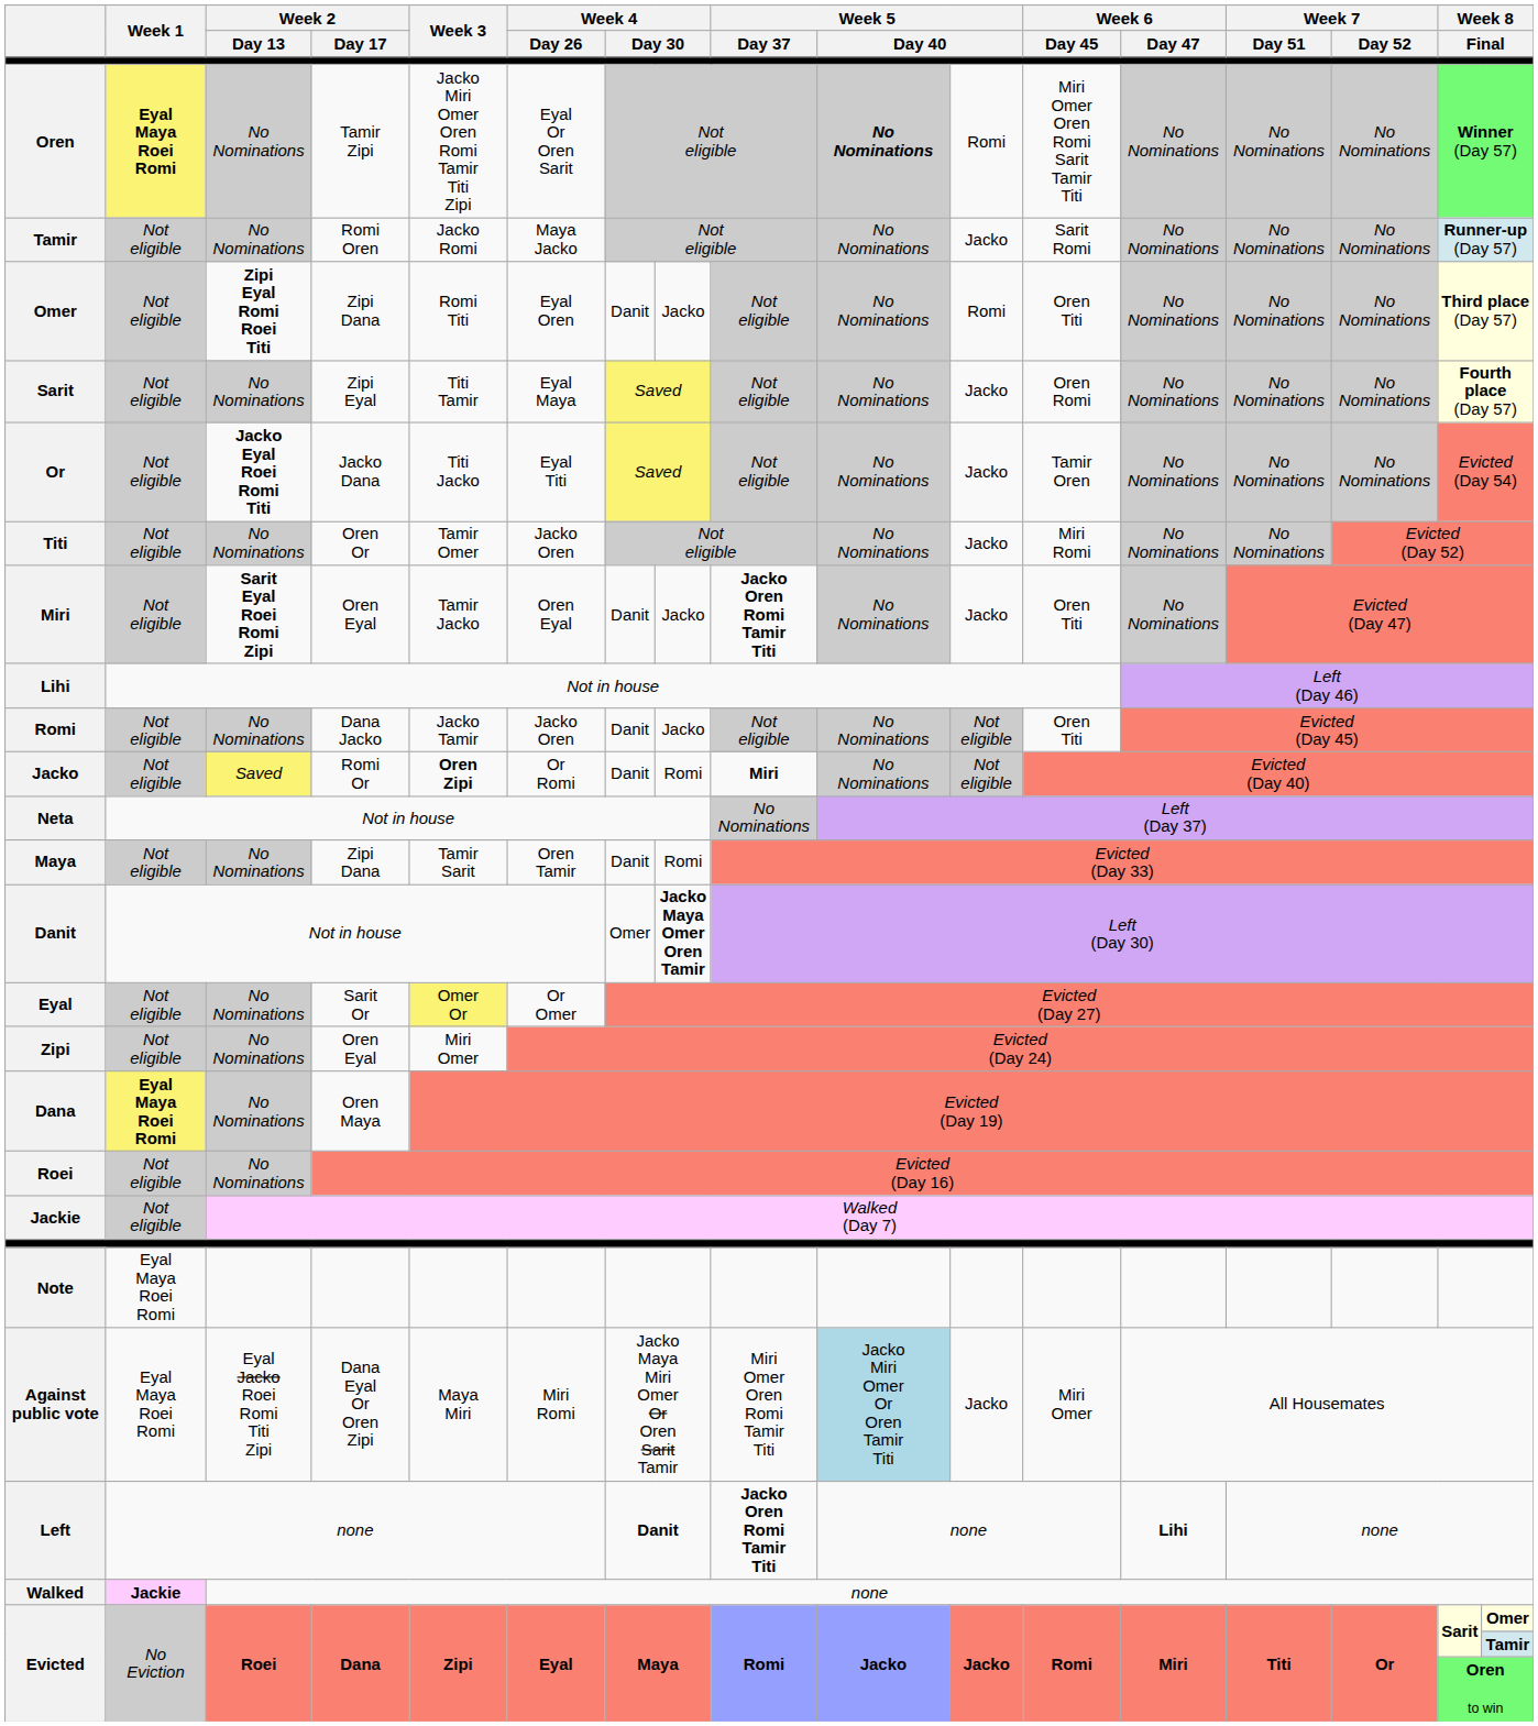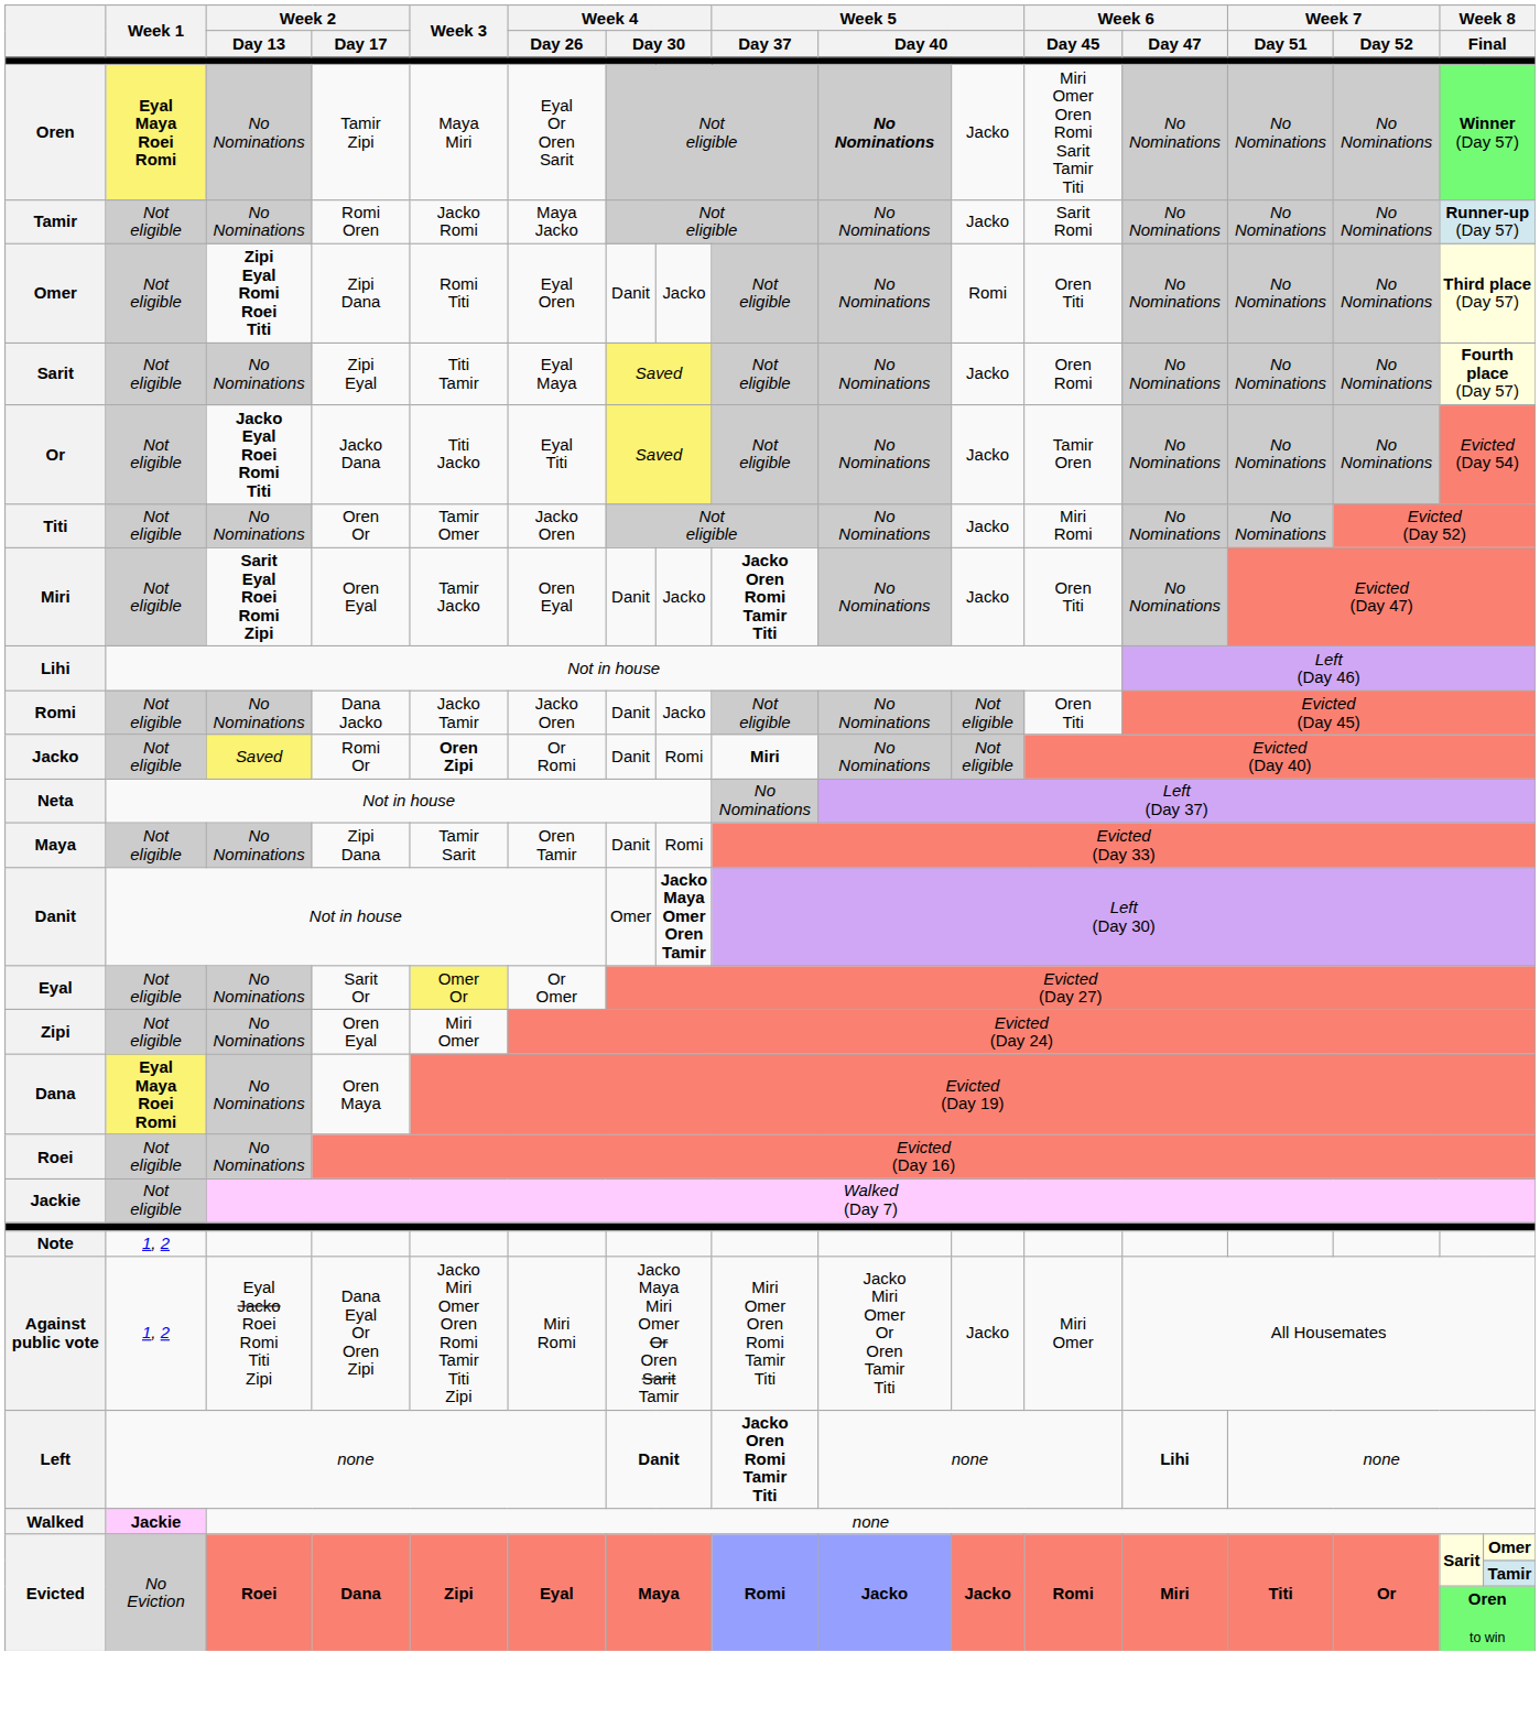 <table class="wikitable" style="text-align:center; width:100%; font-size:85%; line-height:15px">
 <tr>
 <th rowspan="2" style="width: 7%;"></th>
 <th rowspan="2" style="width: 7%;">Week 1</th>
 <th colspan="2" style="width: 14%;">Week 2</th>
 <th rowspan="2" style="width: 7%;">Week 3</th>
 <th colspan="3" style="width: 14%;">Week 4</th>
 <th colspan="3" style="width: 21%;">Week 5</th>
 <th colspan="2" style="width: 14%;">Week 6</th>
 <th colspan="2" style="width: 14%;">Week 7</th>
 <th colspan="2" style="width: 14%;">Week 8</th>
 </tr>
 <tr>
 <th style="width: 7%;">Day 13</th>
 <th style="width: 7%;">Day 17</th>
 <th style="width: 7%;">Day 26</th>
 <th colspan="2" style="width: 7%;">Day 30</th>
 <th style="width: 7%;">Day 37</th>
 <th colspan="2" style="width: 14%;">Day 40</th>
 <th style="width: 7%;">Day 45</th>
 <th style="width: 7%;">Day 47</th>
 <th style="width: 7%;">Day 51</th>
 <th style="width: 7%;">Day 52</th>
 <th colspan="2" style="width: 14%;">Final</th>
 </tr>
 <tr>
 <th colspan="17" style="background:black;"></th>
 </tr>
 <tr>
 <th>Oren</th>
 <td style="background:#FBF373;"><strong>Eyal<br>Maya<br>Roei<br>Romi</strong></td>
 <td style="background:#CCCCCC"><em>No<br>Nominations</em></td>
 <td>Tamir<br>Zipi</td>
-<td>Jacko<br>Miri<br>Omer<br>Oren<br>Romi<br>Tamir<br>Titi<br>Zipi</td>
+<td>Maya<br>Miri</td>
 <td>Eyal<br>Or<br>Oren<br>Sarit</td>
 <td colspan="3" style="background:#CCC;"><em>Not<br>eligible</em></td>
 <td style="background:#CCCCCC"><strong><em>No<br>Nominations</em></strong></td>
-<td>Romi</td>
+<td>Jacko</td>
 <td>Miri<br>Omer<br>Oren<br>Romi<br>Sarit<br>Tamir<br>Titi</td>
 <td style="background:#CCCCCC"><em>No<br>Nominations</em></td>
 <td style="background:#CCCCCC"><em>No<br>Nominations</em></td>
 <td style="background:#CCCCCC"><em>No<br>Nominations</em></td>
 <td colspan="2" style="background:#73FB76;"><strong>Winner</strong><br>(Day 57)</td>
 </tr>
 <tr>
 <th>Tamir</th>
 <td style="background:#CCC;"><em>Not<br>eligible</em></td>
 <td style="background:#CCCCCC"><em>No<br>Nominations</em></td>
 <td>Romi<br>Oren</td>
 <td>Jacko<br>Romi</td>
 <td>Maya<br>Jacko</td>
 <td colspan="3" style="background:#CCC;"><em>Not<br>eligible</em></td>
 <td style="background:#CCCCCC"><em>No<br>Nominations</em></td>
 <td>Jacko</td>
 <td>Sarit<br>Romi</td>
 <td style="background:#CCCCCC"><em>No<br>Nominations</em></td>
 <td style="background:#CCCCCC"><em>No<br>Nominations</em></td>
 <td style="background:#CCCCCC"><em>No<br>Nominations</em></td>
 <td colspan="2" style="background:#D1E8EF;"><strong>Runner-up</strong><br>(Day 57)</td>
 </tr>
 <tr>
 <th>Omer</th>
 <td style="background:#CCC;"><em>Not<br>eligible</em></td>
 <td><strong>Zipi<br>Eyal<br>Romi<br>Roei<br>Titi</strong></td>
 <td>Zipi<br>Dana</td>
 <td>Romi<br>Titi</td>
 <td>Eyal<br>Oren</td>
 <td>Danit</td>
 <td>Jacko</td>
 <td style="background:#CCC;"><em>Not<br>eligible</em></td>
 <td style="background:#CCCCCC"><em>No<br>Nominations</em></td>
 <td>Romi</td>
 <td>Oren<br>Titi</td>
 <td style="background:#CCCCCC"><em>No<br>Nominations</em></td>
 <td style="background:#CCCCCC"><em>No<br>Nominations</em></td>
 <td style="background:#CCCCCC"><em>No<br>Nominations</em></td>
 <td colspan="2" style="background:#FFFFDD;"><strong>Third place</strong><br>(Day 57)</td>
 </tr>
 <tr>
 <th>Sarit</th>
 <td style="background:#CCC;"><em>Not<br>eligible</em></td>
 <td style="background:#CCCCCC"><em>No<br>Nominations</em></td>
 <td>Zipi<br>Eyal</td>
 <td>Titi<br>Tamir</td>
 <td>Eyal<br>Maya</td>
 <td colspan="2" style="background-color:#FBF373;"><em>Saved</em></td>
 <td style="background:#CCC;"><em>Not<br>eligible</em></td>
 <td style="background:#CCCCCC"><em>No<br>Nominations</em></td>
 <td>Jacko</td>
 <td>Oren<br>Romi</td>
 <td style="background:#CCCCCC"><em>No<br>Nominations</em></td>
 <td style="background:#CCCCCC"><em>No<br>Nominations</em></td>
 <td style="background:#CCCCCC"><em>No<br>Nominations</em></td>
 <td colspan="2" style="background:#FFFFDD;"><strong>Fourth place</strong><br>(Day 57)</td>
 </tr>
 <tr>
 <th>Or</th>
 <td style="background:#CCC;"><em>Not<br>eligible</em></td>
 <td><strong>Jacko<br>Eyal<br>Roei<br>Romi<br>Titi</strong></td>
 <td>Jacko<br>Dana</td>
 <td>Titi<br>Jacko</td>
 <td>Eyal<br>Titi</td>
 <td colspan="2" style="background-color:#FBF373;"><em>Saved</em></td>
 <td style="background:#CCC;"><em>Not<br>eligible</em></td>
 <td style="background:#CCCCCC"><em>No<br>Nominations</em></td>
 <td>Jacko</td>
 <td>Tamir<br>Oren</td>
 <td style="background:#CCCCCC"><em>No<br>Nominations</em></td>
 <td style="background:#CCCCCC"><em>No<br>Nominations</em></td>
 <td style="background:#CCCCCC"><em>No<br>Nominations</em></td>
 <td colspan="2" style="background:#FA8072;"><em>Evicted</em><br>(Day 54)</td>
 </tr>
 <tr>
 <th>Titi</th>
 <td style="background:#CCC;"><em>Not<br>eligible</em></td>
 <td style="background:#CCCCCC"><em>No<br>Nominations</em></td>
 <td>Oren<br>Or</td>
 <td>Tamir<br>Omer</td>
 <td>Jacko<br>Oren</td>
 <td colspan="3" style="background:#CCC;"><em>Not<br>eligible</em></td>
 <td style="background:#CCCCCC"><em>No<br>Nominations</em></td>
 <td>Jacko</td>
 <td>Miri<br>Romi</td>
 <td style="background:#CCCCCC"><em>No<br>Nominations</em></td>
 <td style="background:#CCCCCC"><em>No<br>Nominations</em></td>
 <td colspan="3" style="background:#FA8072;"><em>Evicted</em><br>(Day 52)</td>
 </tr>
 <tr>
 <th>Miri</th>
 <td style="background:#CCC;"><em>Not<br>eligible</em></td>
 <td><strong>Sarit<br>Eyal<br>Roei<br>Romi<br>Zipi</strong></td>
 <td>Oren<br>Eyal</td>
 <td>Tamir<br>Jacko</td>
 <td>Oren<br>Eyal</td>
 <td>Danit</td>
 <td>Jacko</td>
 <td><strong>Jacko<br>Oren<br>Romi<br>Tamir<br>Titi</strong></td>
 <td style="background:#CCCCCC"><em>No<br>Nominations</em></td>
 <td>Jacko</td>
 <td>Oren<br>Titi</td>
 <td style="background:#CCCCCC"><em>No<br>Nominations</em></td>
 <td colspan="4" style="background:#FA8072;"><em>Evicted</em><br>(Day 47)</td>
 </tr>
 <tr>
 <th>Lihi</th>
 <td colspan="11"><em>Not in house</em></td>
 <td colspan="5" style="background:#D0A7F4;"><em>Left</em><br>(Day 46)</td>
 </tr>
 <tr>
 <th>Romi</th>
 <td style="background:#CCC;"><em>Not<br>eligible</em></td>
 <td style="background:#CCCCCC"><em>No<br>Nominations</em></td>
 <td>Dana<br>Jacko</td>
 <td>Jacko<br>Tamir</td>
 <td>Jacko<br>Oren</td>
 <td>Danit</td>
 <td>Jacko</td>
 <td style="background:#CCC;"><em>Not<br>eligible</em></td>
 <td style="background:#CCCCCC"><em>No<br>Nominations</em></td>
 <td style="background:#CCC;"><em>Not<br>eligible</em></td>
 <td>Oren<br>Titi</td>
 <td colspan="5" style="background:#FA8072;"><em>Evicted</em><br>(Day 45)</td>
 </tr>
 <tr>
 <th>Jacko</th>
 <td style="background:#CCC;"><em>Not<br>eligible</em></td>
 <td style="background-color:#FBF373;"><em>Saved</em></td>
 <td>Romi<br>Or</td>
 <td><strong>Oren<br>Zipi</strong></td>
 <td>Or<br>Romi</td>
 <td>Danit</td>
 <td>Romi</td>
 <td><strong>Miri</strong></td>
 <td style="background:#CCCCCC"><em>No<br>Nominations</em></td>
 <td style="background:#CCC;"><em>Not<br>eligible</em></td>
 <td colspan="6" style="background:#FA8072;"><em>Evicted</em><br>(Day 40)</td>
 </tr>
 <tr>
 <th>Neta</th>
 <td colspan="7"><em>Not in house</em></td>
 <td style="background:#CCCCCC"><em>No<br>Nominations</em></td>
 <td colspan="8" style="background:#D0A7F4;"><em>Left</em><br>(Day 37)</td>
 </tr>
 <tr>
 <th>Maya</th>
 <td style="background:#CCC;"><em>Not<br>eligible</em></td>
 <td style="background:#CCCCCC"><em>No<br>Nominations</em></td>
 <td>Zipi<br>Dana</td>
 <td>Tamir<br>Sarit</td>
 <td>Oren<br>Tamir</td>
 <td>Danit</td>
 <td>Romi</td>
 <td colspan="9" style="background:#FA8072;"><em>Evicted</em><br>(Day 33)</td>
 </tr>
 <tr>
 <th>Danit</th>
 <td colspan="5"><em>Not in house</em></td>
 <td>Omer</td>
 <td><strong>Jacko<br>Maya<br>Omer<br>Oren<br>Tamir</strong></td>
 <td colspan="9" style="background:#D0A7F4;"><em>Left</em><br>(Day 30)</td>
 </tr>
 <tr>
 <th>Eyal</th>
 <td style="background:#CCC;"><em>Not<br>eligible</em></td>
 <td style="background:#CCCCCC"><em>No<br>Nominations</em></td>
 <td>Sarit<br>Or</td>
 <td style="background-color:#FBF373;">Omer<br>Or</td>
 <td>Or<br>Omer</td>
 <td colspan="11" style="background:#FA8072;"><em>Evicted</em><br>(Day 27)</td>
 </tr>
 <tr>
 <th>Zipi</th>
 <td style="background:#CCC;"><em>Not<br>eligible</em></td>
 <td style="background:#CCCCCC"><em>No<br>Nominations</em></td>
 <td>Oren<br>Eyal</td>
 <td>Miri<br>Omer</td>
 <td colspan="12" style="background:#FA8072;"><em>Evicted</em><br>(Day 24)</td>
 </tr>
 <tr>
 <th>Dana</th>
 <td style="background:#FBF373;"><strong>Eyal<br>Maya<br>Roei<br>Romi</strong></td>
 <td style="background:#CCCCCC"><em>No<br>Nominations</em></td>
 <td>Oren<br>Maya</td>
 <td colspan="13" style="background:#FA8072;"><em>Evicted</em><br>(Day 19)</td>
 </tr>
 <tr>
 <th>Roei</th>
 <td style="background:#CCC;"><em>Not<br>eligible</em></td>
 <td style="background:#CCCCCC"><em>No<br>Nominations</em></td>
 <td colspan="14" style="background:#FA8072;"><em>Evicted</em><br>(Day 16)</td>
 </tr>
 <tr>
 <th>Jackie</th>
 <td style="background:#CCC;"><em>Not<br>eligible</em></td>
 <td colspan="15" style="background:#fcf"><em>Walked</em><br>(Day 7)</td>
 </tr>
 <tr>
 <th colspan="17" style="background:black;"></th>
 </tr>
 <tr>
 <th>Note</th>
-<td>Eyal<br>Maya<br>Roei<br>Romi</td>
+<td><em><a href='#'>1</a>, <a href='#'>2</a></em></td>
 <td></td>
 <td></td>
 <td></td>
 <td></td>
 <td colspan="2"></td>
 <td></td>
 <td></td>
 <td></td>
 <td></td>
 <td></td>
 <td></td>
 <td></td>
 <td colspan="2"></td>
 </tr>
 <tr>
 <th>Against<br>public vote</th>
-<td>Eyal<br>Maya<br>Roei<br>Romi</td>
+<td><em><a href='#'>1</a>, <a href='#'>2</a></em></td>
 <td>Eyal<br><s>Jacko</s><br>Roei<br>Romi<br>Titi<br>Zipi</td>
 <td>Dana<br>Eyal<br>Or<br>Oren<br>Zipi</td>
-<td>Maya<br>Miri</td>
+<td>Jacko<br>Miri<br>Omer<br>Oren<br>Romi<br>Tamir<br>Titi<br>Zipi</td>
 <td>Miri<br>Romi</td>
 <td colspan="2">Jacko<br>Maya<br>Miri<br>Omer<br><s>Or</s><br>Oren<br><s>Sarit</s><br>Tamir</td>
 <td>Miri<br>Omer<br>Oren<br>Romi<br>Tamir<br>Titi</td>
-<td style="background: lightblue;">Jacko<br>Miri<br>Omer<br>Or<br>Oren<br>Tamir<br>Titi</td>
+<td>Jacko<br>Miri<br>Omer<br>Or<br>Oren<br>Tamir<br>Titi</td>
 <td>Jacko</td>
 <td>Miri<br>Omer</td>
 <td colspan="5">All Housemates</td>
 </tr>
 <tr>
 <th>Left</th>
 <td colspan="5"><em>none</em></td>
 <td colspan="2"><strong>Danit</strong></td>
 <td><strong>Jacko<br>Oren<br>Romi<br>Tamir<br>Titi</strong></td>
 <td colspan="3"><em>none</em></td>
 <td><strong>Lihi</strong></td>
 <td colspan="4"><em>none</em></td>
 </tr>
 <tr>
 <th>Walked</th>
 <td style="background: #FCF;"><strong>Jackie</strong></td>
 <td colspan="15"><em>none</em></td>
 </tr>
 <tr>
 <th rowspan="3">Evicted</th>
 <td rowspan="3" style="background:#CCC"><em>No<br>Eviction</em></td>
 <td rowspan="3" style="background:#FA8072"><strong>Roei</strong><br></td>
 <td rowspan="3" style="background:#FA8072"><strong>Dana</strong><br></td>
 <td rowspan="3" style="background:#FA8072"><strong>Zipi</strong><br></td>
 <td rowspan="3" style="background:#FA8072"><strong>Eyal</strong><br></td>
 <td colspan="2" rowspan="3" style="background:#FA8072"><strong>Maya</strong><br></td>
 <td rowspan="3" style="background:#959FFD"><strong>Romi</strong><br></td>
 <td rowspan="3" style="background:#959FFD"><strong>Jacko</strong><br></td>
 <td rowspan="3" style="background:#FA8072"><strong>Jacko</strong><br></td>
 <td rowspan="3" style="background:#FA8072"><strong>Romi</strong><br></td>
 <td rowspan="3" style="background:#FA8072"><strong>Miri</strong><br></td>
 <td rowspan="3" style="background:#FA8072"><strong>Titi</strong><br></td>
 <td rowspan="3" style="background:#FA8072"><strong>Or</strong><br></td>
 <td rowspan="2" style="background:#FFFFDD"><strong>Sarit</strong><br></td>
 <td style="background:#FFFFDD"><strong>Omer</strong><br></td>
 </tr>
 <tr>
 <td style="background:#D1E8EF"><strong>Tamir</strong><br></td>
 </tr>
 <tr>
 <td colspan="2" style="background:#73FB76"><strong>Oren</strong><br><small><br>to win</small></td>
 </tr>
 </table>
